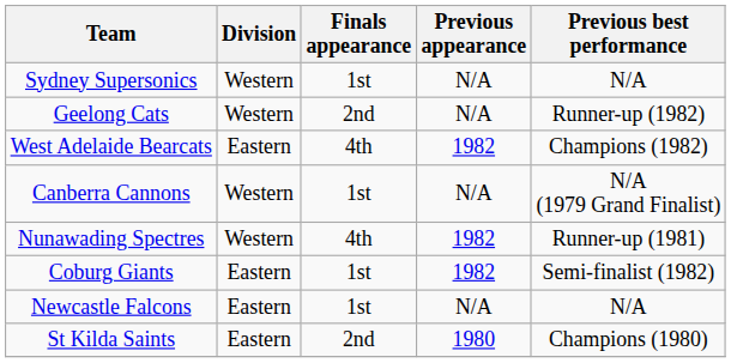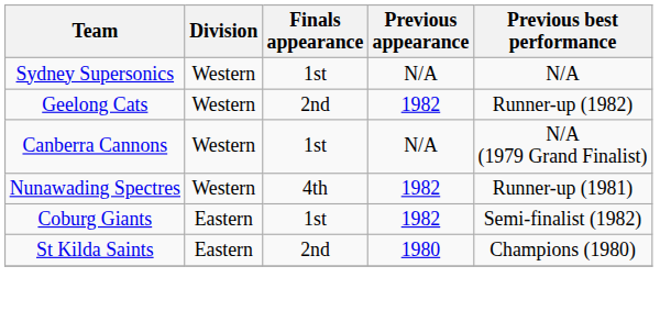 <table class="wikitable" style="text-align:center">
 <tr>
 <th>Team</th>
 <th>Division</th>
 <th>Finals<br>appearance</th>
 <th>Previous<br>appearance</th>
 <th>Previous best<br>performance</th>
 </tr>
 <tr>
 <td><a href='#'>Sydney Supersonics</a></td>
 <td>Western</td>
 <td>1st</td>
 <td>N/A</td>
 <td>N/A</td>
 </tr>
 <tr>
 <td><a href='#'>Geelong Cats</a></td>
 <td>Western</td>
 <td>2nd</td>
-<td>N/A</td>
+<td><a href='#'>1982</a></td>
 <td>Runner-up (1982)</td>
-</tr>
-<tr>
-<td><a href='#'>West Adelaide Bearcats</a></td>
-<td>Eastern</td>
-<td>4th</td>
-<td><a href='#'>1982</a></td>
-<td>Champions (1982)</td>
 </tr>
 <tr>
 <td><a href='#'>Canberra Cannons</a></td>
 <td>Western</td>
 <td>1st</td>
 <td>N/A</td>
 <td>N/A<br>(1979 Grand Finalist)</td>
 </tr>
 <tr>
 <td><a href='#'>Nunawading Spectres</a></td>
 <td>Western</td>
 <td>4th</td>
 <td><a href='#'>1982</a></td>
 <td>Runner-up (1981)</td>
 </tr>
 <tr>
 <td><a href='#'>Coburg Giants</a></td>
 <td>Eastern</td>
 <td>1st</td>
 <td><a href='#'>1982</a></td>
 <td>Semi-finalist (1982)</td>
 </tr>
 <tr>
-<td><a href='#'>Newcastle Falcons</a></td>
-<td>Eastern</td>
-<td>1st</td>
-<td>N/A</td>
-<td>N/A</td>
-</tr>
-<tr>
 <td><a href='#'>St Kilda Saints</a></td>
 <td>Eastern</td>
 <td>2nd</td>
 <td><a href='#'>1980</a></td>
 <td>Champions (1980)</td>
 </tr>
 <tr>
 </tr>
 </table>
